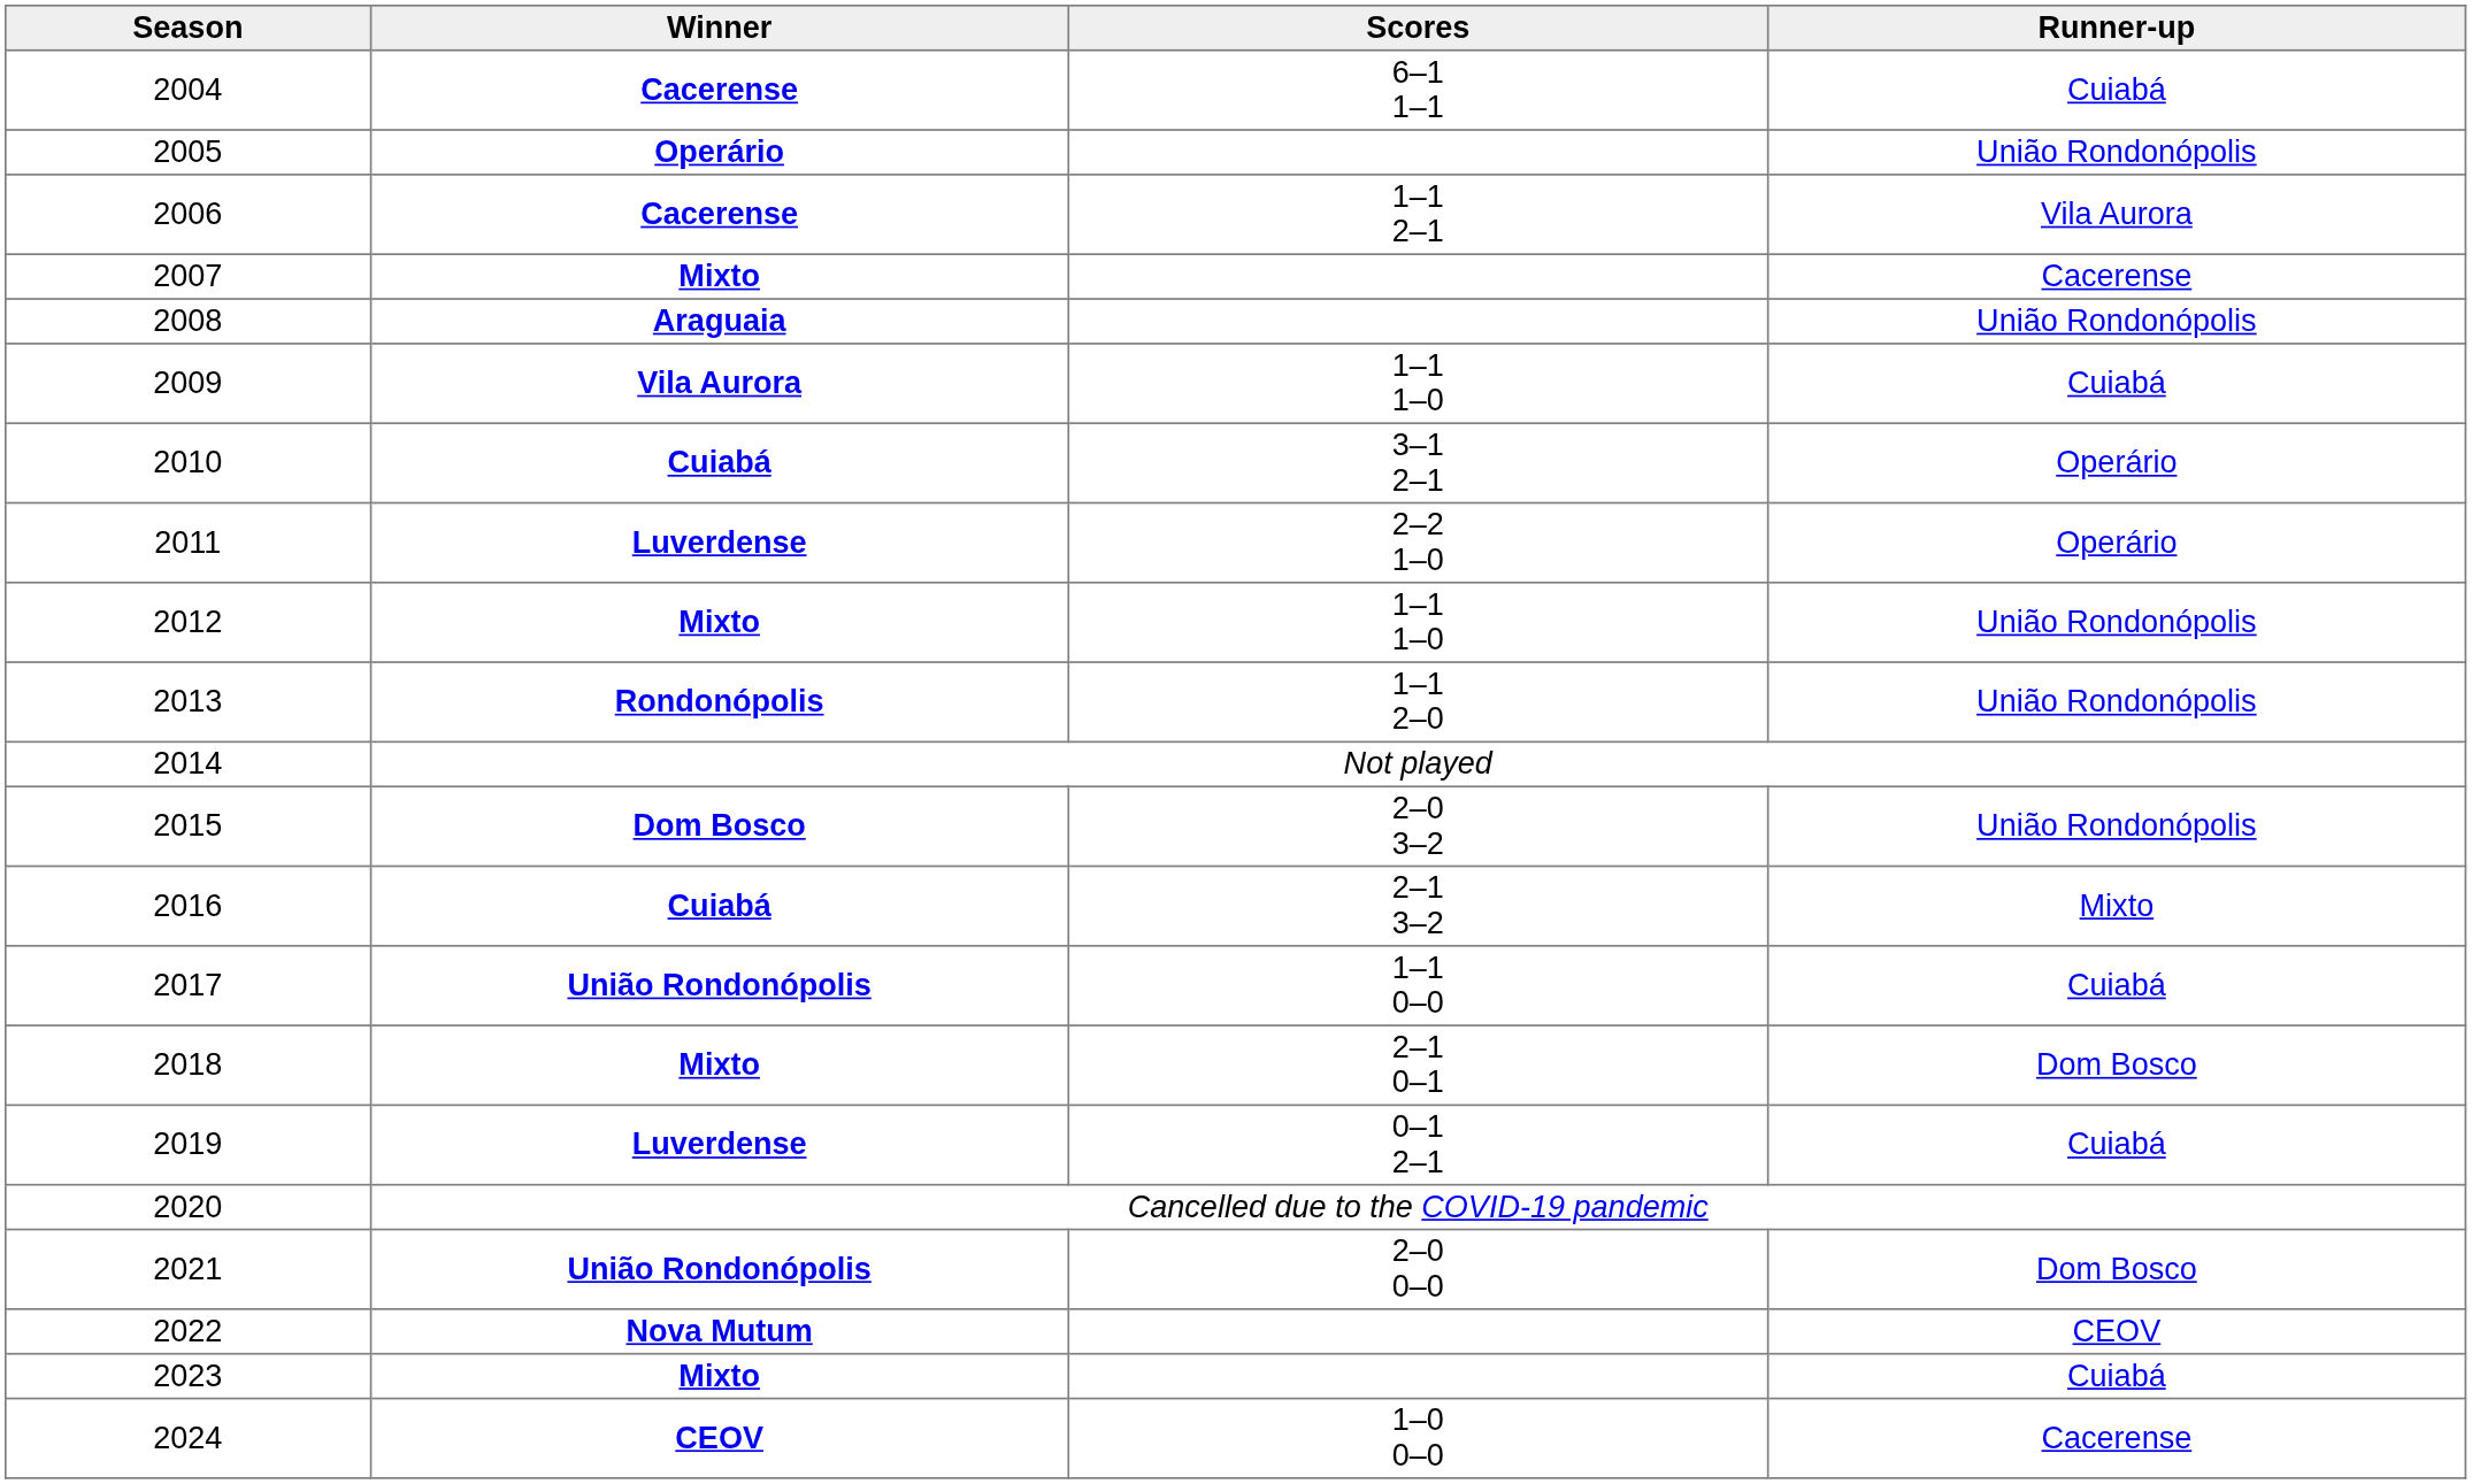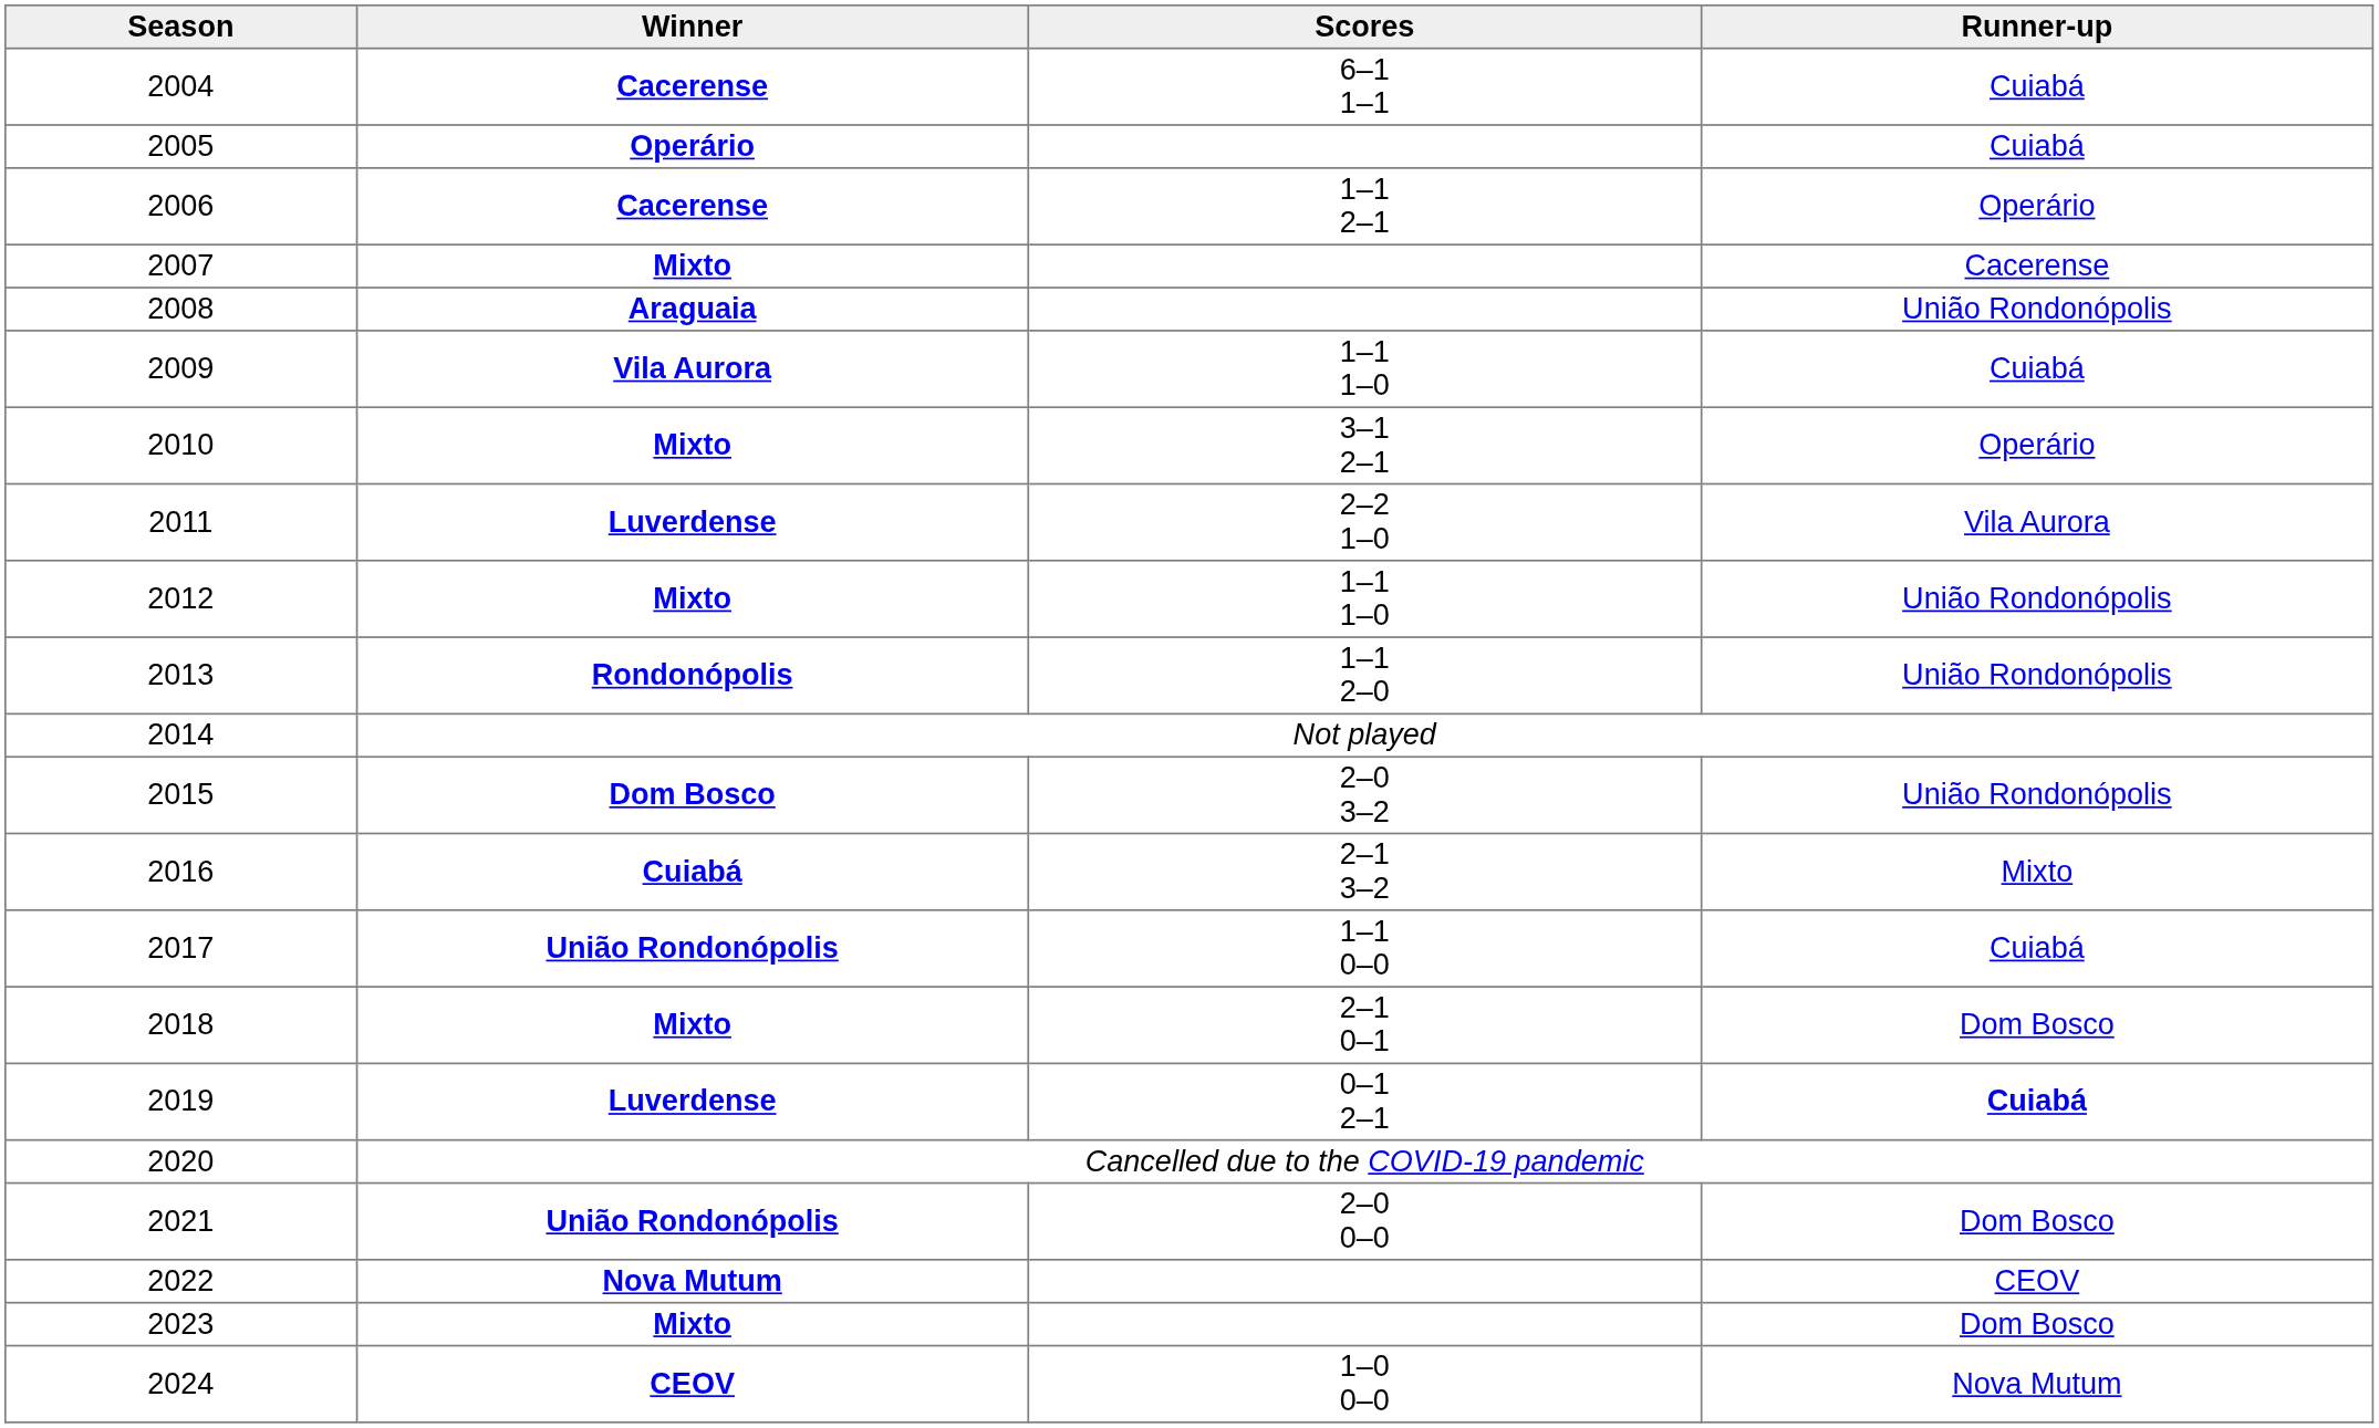 <table class="toccolours" border="1" cellpadding="2" style="border-collapse: collapse; text-align: center; width: 80%; margin: 2 auto;">
 <tr style="background: #efefef;">
 <th width="12%">Season</th>
 <th width="23%">Winner</th>
 <th width="23%">Scores</th>
 <th width="23%">Runner-up</th>
 </tr>
 <tr>
 <td>2004</td>
 <td><strong><a href='#'>Cacerense</a></strong></td>
 <td>6–1<br>1–1</td>
 <td><a href='#'>Cuiabá</a></td>
 </tr>
 <tr>
 <td>2005</td>
 <td><strong><a href='#'>Operário</a></strong></td>
 <td></td>
-<td><a href='#'>União Rondonópolis</a></td>
+<td><a href='#'>Cuiabá</a></td>
 </tr>
 <tr>
 <td>2006</td>
 <td><strong><a href='#'>Cacerense</a></strong></td>
 <td>1–1<br>2–1</td>
-<td><a href='#'>Vila Aurora</a></td>
+<td><a href='#'>Operário</a></td>
 </tr>
 <tr>
 <td>2007</td>
 <td><strong><a href='#'>Mixto</a></strong></td>
 <td></td>
 <td><a href='#'>Cacerense</a></td>
 </tr>
 <tr>
 <td>2008</td>
 <td><strong><a href='#'>Araguaia</a></strong></td>
 <td></td>
 <td><a href='#'>União Rondonópolis</a></td>
 </tr>
 <tr>
 <td>2009</td>
 <td><strong><a href='#'>Vila Aurora</a></strong></td>
 <td>1–1<br>1–0</td>
 <td><a href='#'>Cuiabá</a></td>
 </tr>
 <tr>
 <td>2010</td>
-<td><strong><a href='#'>Cuiabá</a></strong></td>
+<td><strong><a href='#'>Mixto</a></strong></td>
 <td>3–1<br>2–1</td>
 <td><a href='#'>Operário</a></td>
 </tr>
 <tr>
 <td>2011</td>
 <td><strong><a href='#'>Luverdense</a></strong></td>
 <td>2–2<br>1–0</td>
-<td><a href='#'>Operário</a></td>
+<td><a href='#'>Vila Aurora</a></td>
 </tr>
 <tr>
 <td>2012</td>
 <td><strong><a href='#'>Mixto</a></strong></td>
 <td>1–1<br>1–0</td>
 <td><a href='#'>União Rondonópolis</a></td>
 </tr>
 <tr>
 <td>2013</td>
 <td><strong><a href='#'>Rondonópolis</a></strong></td>
 <td>1–1<br>2–0</td>
 <td><a href='#'>União Rondonópolis</a></td>
 </tr>
 <tr>
 <td>2014</td>
 <td colspan="3"><em>Not played</em></td>
 </tr>
 <tr>
 <td>2015</td>
 <td><strong><a href='#'>Dom Bosco</a></strong></td>
 <td>2–0<br>3–2</td>
 <td><a href='#'>União Rondonópolis</a></td>
 </tr>
 <tr>
 <td>2016</td>
 <td><strong><a href='#'>Cuiabá</a></strong></td>
 <td>2–1<br>3–2</td>
 <td><a href='#'>Mixto</a></td>
 </tr>
 <tr>
 <td>2017</td>
 <td><strong><a href='#'>União Rondonópolis</a></strong></td>
 <td>1–1<br>0–0 </td>
 <td><a href='#'>Cuiabá</a></td>
 </tr>
 <tr>
 <td>2018</td>
 <td><strong><a href='#'>Mixto</a></strong></td>
 <td>2–1<br>0–1 </td>
 <td><a href='#'>Dom Bosco</a></td>
 </tr>
 <tr>
 <td>2019</td>
 <td><strong><a href='#'>Luverdense</a></strong></td>
 <td>0–1<br>2–1 </td>
-<td><a href='#'>Cuiabá</a></td>
+<td><strong><a href='#'>Cuiabá</a></strong></td>
 </tr>
 <tr>
 <td>2020</td>
 <td colspan="3"><em>Cancelled due to the <a href='#'>COVID-19 pandemic</a></em></td>
 </tr>
 <tr>
 <td>2021</td>
 <td><strong><a href='#'>União Rondonópolis</a></strong></td>
 <td>2–0<br>0–0</td>
 <td><a href='#'>Dom Bosco</a></td>
 </tr>
 <tr>
 <td>2022</td>
 <td><strong><a href='#'>Nova Mutum</a></strong></td>
 <td></td>
 <td><a href='#'>CEOV</a></td>
 </tr>
 <tr>
 <td>2023</td>
 <td><strong><a href='#'>Mixto</a></strong></td>
 <td></td>
-<td><a href='#'>Cuiabá</a></td>
+<td><a href='#'>Dom Bosco</a></td>
 </tr>
 <tr>
 <td>2024</td>
 <td><strong><a href='#'>CEOV</a></strong></td>
 <td>1–0<br>0–0</td>
-<td><a href='#'>Cacerense</a></td>
+<td><a href='#'>Nova Mutum</a></td>
 </tr>
 </table>
